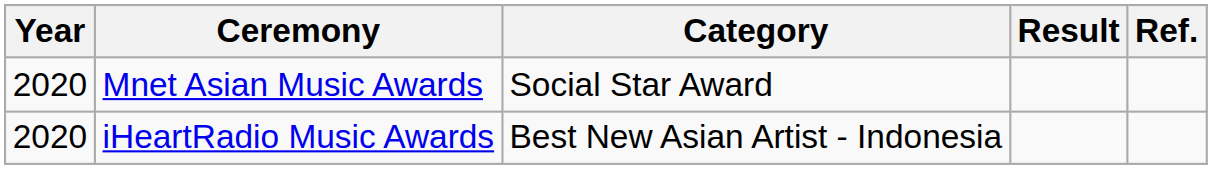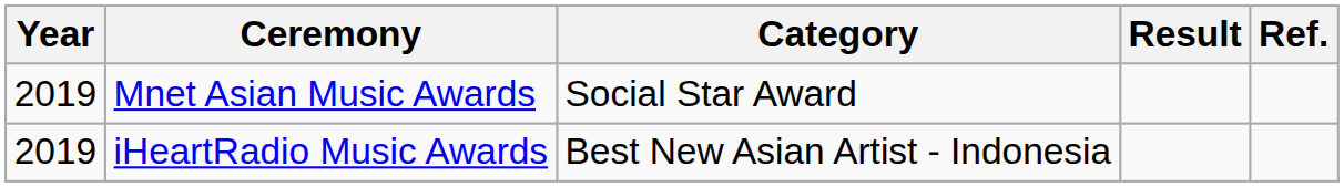 <table class="wikitable sortable">
 <tr>
 <th>Year</th>
 <th>Ceremony</th>
 <th>Category</th>
 <th>Result</th>
 <th>Ref.</th>
 </tr>
 <tr>
-<td rowspan="1">2020</td>
+<td rowspan="1">2019</td>
 <td><a href='#'>Mnet Asian Music Awards</a></td>
 <td>Social Star Award</td>
 <td></td>
 <td align="center"></td>
 </tr>
 <tr>
-<td rowspan="1">2020</td>
+<td rowspan="1">2019</td>
 <td><a href='#'>iHeartRadio Music Awards</a></td>
 <td>Best New Asian Artist   - Indonesia</td>
 <td></td>
 <td align="center"></td>
 </tr>
 </table>
